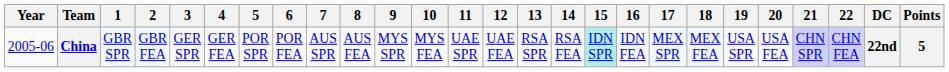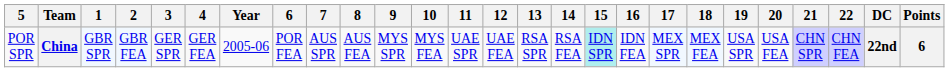 <table class="wikitable" style="text-align:center; font-size:85%">
 <tr>
-<th>Year</th>
+<th>5</th>
 <th>Team</th>
 <th>1</th>
 <th>2</th>
 <th>3</th>
 <th>4</th>
-<th>5</th>
+<th>Year</th>
 <th>6</th>
 <th>7</th>
 <th>8</th>
 <th>9</th>
 <th>10</th>
 <th>11</th>
 <th>12</th>
 <th>13</th>
 <th>14</th>
 <th>15</th>
 <th>16</th>
 <th>17</th>
 <th>18</th>
 <th>19</th>
 <th>20</th>
 <th>21</th>
 <th>22</th>
 <th>DC</th>
 <th>Points</th>
 </tr>
 <tr>
-<td nowrap><a href='#'>2005-06</a></td>
+<td><a href='#'>POR<br>SPR</a></td>
 <th nowrap><a href='#'>China</a></th>
 <td style="background:#F1F8FF;"><a href='#'>GBR<br>SPR</a><br></td>
 <td style="background:#F1F8FF;"><a href='#'>GBR<br>FEA</a><br></td>
 <td><a href='#'>GER<br>SPR</a></td>
 <td><a href='#'>GER<br>FEA</a></td>
-<td><a href='#'>POR<br>SPR</a></td>
+<td nowrap><a href='#'>2005-06</a></td>
 <td><a href='#'>POR<br>FEA</a></td>
 <td><a href='#'>AUS<br>SPR</a></td>
 <td><a href='#'>AUS<br>FEA</a></td>
 <td><a href='#'>MYS<br>SPR</a></td>
 <td><a href='#'>MYS<br>FEA</a></td>
 <td><a href='#'>UAE<br>SPR</a></td>
 <td><a href='#'>UAE<br>FEA</a></td>
 <td><a href='#'>RSA<br>SPR</a></td>
 <td><a href='#'>RSA<br>FEA</a></td>
 <td style="background: paleturquoise;"><a href='#'>IDN<br>SPR</a></td>
 <td><a href='#'>IDN<br>FEA</a></td>
 <td style="background:#F1F8FF;"><a href='#'>MEX<br>SPR</a><br></td>
 <td style="background:#F1F8FF;"><a href='#'>MEX<br>FEA</a><br></td>
 <td><a href='#'>USA<br>SPR</a></td>
 <td><a href='#'>USA<br>FEA</a></td>
 <td style="background:#CFCFFF;"><a href='#'>CHN<br>SPR</a><br></td>
 <td style="background:#CFCFFF;"><a href='#'>CHN<br>FEA</a><br></td>
 <th>22nd</th>
-<th>5</th>
+<th>6</th>
 </tr>
 </table>
